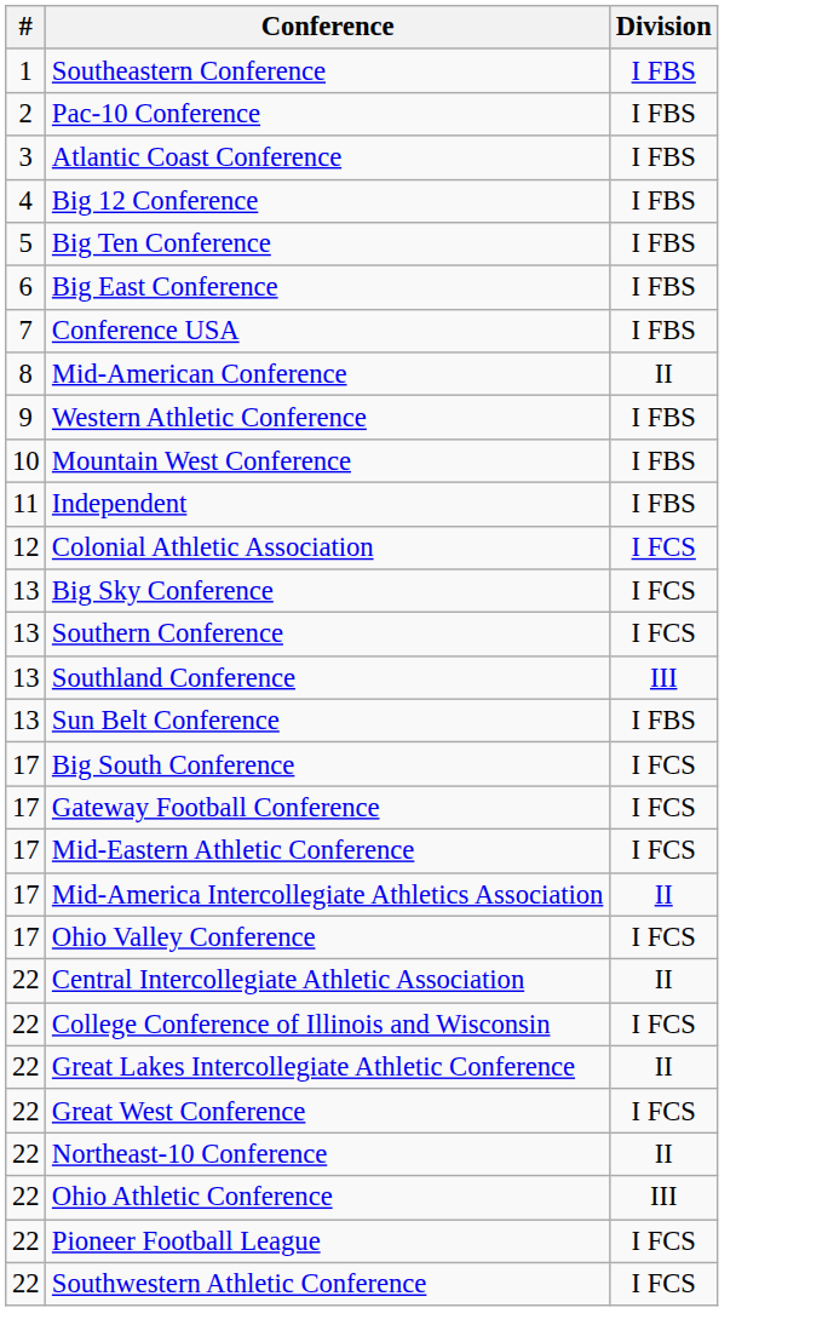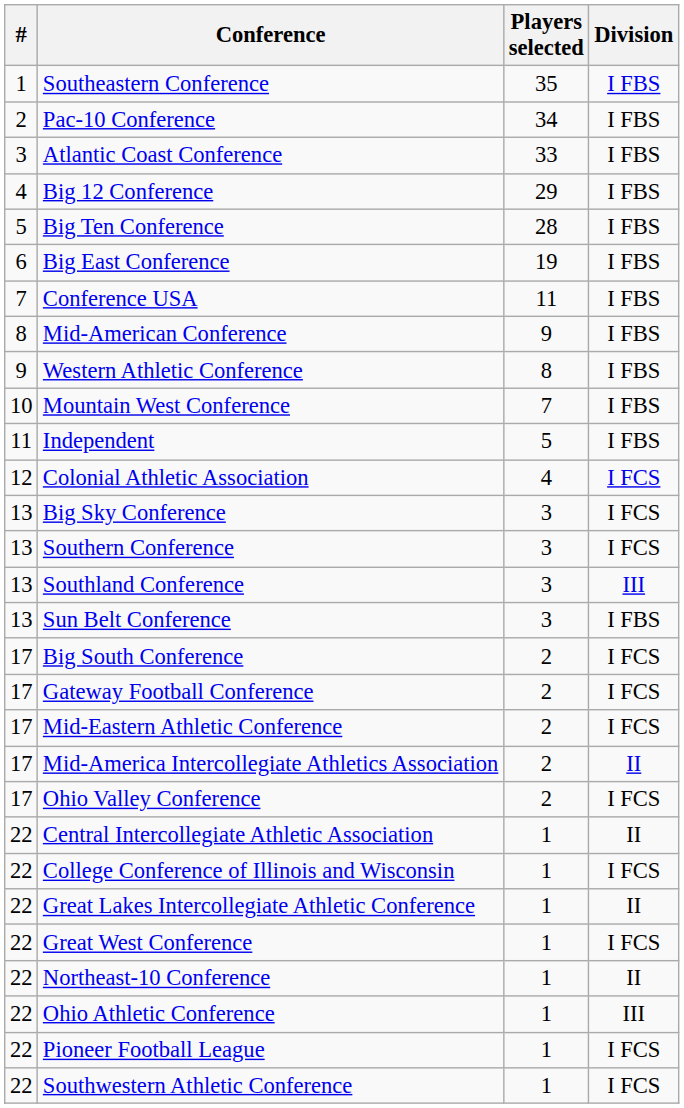 <table class="wikitable" style="text-align:center;">
 <tr>
 <th>#</th>
 <th>Conference</th>
+<th>Players<br>selected</th>
 <th>Division</th>
 </tr>
 <tr>
 <td>1</td>
 <td align=left><a href='#'>Southeastern Conference</a></td>
+<td>35</td>
 <td><a href='#'>I FBS</a></td>
 </tr>
 <tr>
 <td>2</td>
 <td align=left><a href='#'>Pac-10 Conference</a></td>
+<td>34</td>
 <td>I FBS</td>
 </tr>
 <tr>
 <td>3</td>
 <td align=left><a href='#'>Atlantic Coast Conference</a></td>
+<td>33</td>
 <td>I FBS</td>
 </tr>
 <tr>
 <td>4</td>
 <td align=left><a href='#'>Big 12 Conference</a></td>
+<td>29</td>
 <td>I FBS</td>
 </tr>
 <tr>
 <td>5</td>
 <td align=left><a href='#'>Big Ten Conference</a></td>
+<td>28</td>
 <td>I FBS</td>
 </tr>
 <tr>
 <td>6</td>
 <td align=left><a href='#'>Big East Conference</a></td>
+<td>19</td>
 <td>I FBS</td>
 </tr>
 <tr>
 <td>7</td>
 <td align=left><a href='#'>Conference USA</a></td>
+<td>11</td>
 <td>I FBS</td>
 </tr>
 <tr>
 <td>8</td>
 <td align=left><a href='#'>Mid-American Conference</a></td>
-<td>II</td>
+<td>9</td>
+<td>I FBS</td>
 </tr>
 <tr>
 <td>9</td>
 <td align=left><a href='#'>Western Athletic Conference</a></td>
+<td>8</td>
 <td>I FBS</td>
 </tr>
 <tr>
 <td>10</td>
 <td align=left><a href='#'>Mountain West Conference</a></td>
+<td>7</td>
 <td>I FBS</td>
 </tr>
 <tr>
 <td>11</td>
 <td align=left><a href='#'>Independent</a></td>
+<td>5</td>
 <td>I FBS</td>
 </tr>
 <tr>
 <td>12</td>
 <td align=left><a href='#'>Colonial Athletic Association</a></td>
+<td>4</td>
 <td><a href='#'>I FCS</a></td>
 </tr>
 <tr>
 <td>13</td>
 <td align=left><a href='#'>Big Sky Conference</a></td>
+<td>3</td>
 <td>I FCS</td>
 </tr>
 <tr>
 <td>13</td>
 <td align=left><a href='#'>Southern Conference</a></td>
+<td>3</td>
 <td>I FCS</td>
 </tr>
 <tr>
 <td>13</td>
 <td align=left><a href='#'>Southland Conference</a></td>
+<td>3</td>
 <td><a href='#'>III</a></td>
 </tr>
 <tr>
 <td>13</td>
 <td align=left><a href='#'>Sun Belt Conference</a></td>
+<td>3</td>
 <td>I FBS</td>
 </tr>
 <tr>
 <td>17</td>
 <td align=left><a href='#'>Big South Conference</a></td>
+<td>2</td>
 <td>I FCS</td>
 </tr>
 <tr>
 <td>17</td>
 <td align=left><a href='#'>Gateway Football Conference</a></td>
+<td>2</td>
 <td>I FCS</td>
 </tr>
 <tr>
 <td>17</td>
 <td align=left><a href='#'>Mid-Eastern Athletic Conference</a></td>
+<td>2</td>
 <td>I FCS</td>
 </tr>
 <tr>
 <td>17</td>
 <td align=left><a href='#'>Mid-America Intercollegiate Athletics Association</a></td>
+<td>2</td>
 <td><a href='#'>II</a></td>
 </tr>
 <tr>
 <td>17</td>
 <td align=left><a href='#'>Ohio Valley Conference</a></td>
+<td>2</td>
 <td>I FCS</td>
 </tr>
 <tr>
 <td>22</td>
 <td align=left><a href='#'>Central Intercollegiate Athletic Association</a></td>
+<td>1</td>
 <td>II</td>
 </tr>
 <tr>
 <td>22</td>
 <td align=left><a href='#'>College Conference of Illinois and Wisconsin</a></td>
+<td>1</td>
 <td>I FCS</td>
 </tr>
 <tr>
 <td>22</td>
 <td align=left><a href='#'>Great Lakes Intercollegiate Athletic Conference</a></td>
+<td>1</td>
 <td>II</td>
 </tr>
 <tr>
 <td>22</td>
 <td align=left><a href='#'>Great West Conference</a></td>
+<td>1</td>
 <td>I FCS</td>
 </tr>
 <tr>
 <td>22</td>
 <td align=left><a href='#'>Northeast-10 Conference</a></td>
+<td>1</td>
 <td>II</td>
 </tr>
 <tr>
 <td>22</td>
 <td align=left><a href='#'>Ohio Athletic Conference</a></td>
+<td>1</td>
 <td>III</td>
 </tr>
 <tr>
 <td>22</td>
 <td align=left><a href='#'>Pioneer Football League</a></td>
+<td>1</td>
 <td>I FCS</td>
 </tr>
 <tr>
 <td>22</td>
 <td align=left><a href='#'>Southwestern Athletic Conference</a></td>
+<td>1</td>
 <td>I FCS</td>
 </tr>
 </table>
